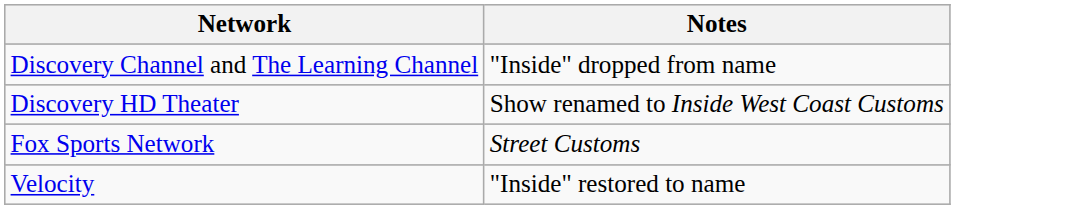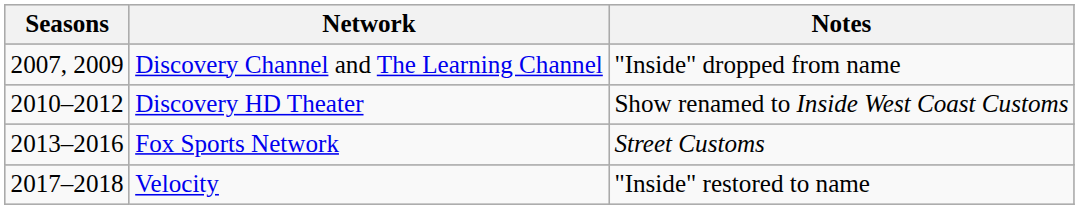 <table class="wikitable">
 <tr>
+<th>Seasons</th>
 <th>Network</th>
 <th>Notes</th>
 </tr>
 <tr>
+<td>2007, 2009</td>
 <td><a href='#'>Discovery Channel</a> and <a href='#'>The Learning Channel</a></td>
 <td>"Inside" dropped from name</td>
 </tr>
 <tr>
+<td>2010–2012</td>
 <td><a href='#'>Discovery HD Theater</a></td>
 <td>Show renamed to <em>Inside West Coast Customs</em></td>
 </tr>
 <tr>
+<td>2013–2016</td>
 <td><a href='#'>Fox Sports Network</a></td>
 <td><em>Street Customs</em></td>
 </tr>
 <tr>
+<td>2017–2018</td>
 <td><a href='#'>Velocity</a></td>
 <td>"Inside" restored to name</td>
 </tr>
 </table>
